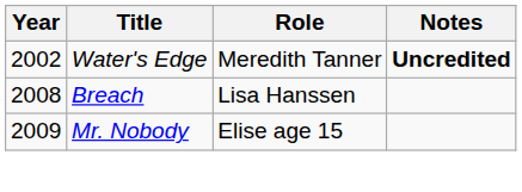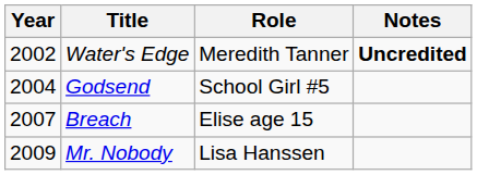 <table class="wikitable sortable">
 <tr>
 <th>Year</th>
 <th>Title</th>
 <th>Role</th>
 <th class="unsortable">Notes</th>
 </tr>
 <tr>
 <td>2002</td>
 <td><em>Water's Edge</em></td>
 <td>Meredith Tanner</td>
 <td><strong>Uncredited</strong></td>
 </tr>
 <tr>
-<td>2008</td>
+<td>2004</td>
+<td><a href='#'><em>Godsend</em></a></td>
+<td>School Girl #5</td>
+<td></td>
+</tr>
+<tr>
+<td>2007</td>
 <td><a href='#'><em>Breach</em></a></td>
-<td>Lisa Hanssen</td>
+<td>Elise age 15</td>
 <td></td>
 </tr>
 <tr>
 <td>2009</td>
 <td><a href='#'><em>Mr. Nobody</em></a></td>
-<td>Elise age 15</td>
+<td>Lisa Hanssen</td>
 <td></td>
 </tr>
 </table>
